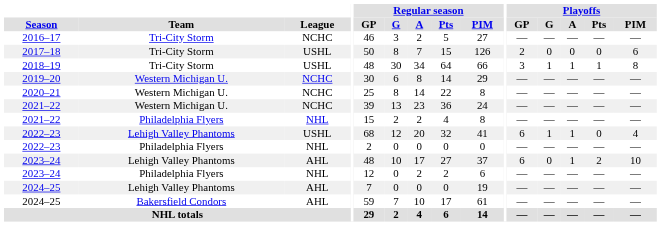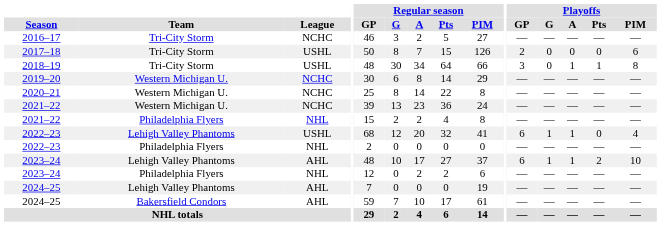 <table border="0" cellpadding="1" cellspacing="0" style="text-align:center; width:60em">
 <tr bgcolor="#e0e0e0">
 <th colspan="3" bgcolor="#ffffff"></th>
 <th rowspan="100" bgcolor="#ffffff"></th>
 <th colspan="5"><a href='#'>Regular season</a></th>
 <th rowspan="100" bgcolor="#ffffff"></th>
 <th colspan="5"><a href='#'>Playoffs</a></th>
 </tr>
 <tr bgcolor="#e0e0e0">
 <th><a href='#'>Season</a></th>
 <th>Team</th>
 <th>League</th>
 <th>GP</th>
 <th><a href='#'>G</a></th>
 <th><a href='#'>A</a></th>
 <th><a href='#'>Pts</a></th>
 <th><a href='#'>PIM</a></th>
 <th>GP</th>
 <th>G</th>
 <th>A</th>
 <th>Pts</th>
 <th>PIM</th>
 </tr>
 <tr>
 <td><a href='#'>2016–17</a></td>
 <td><a href='#'>Tri-City Storm</a></td>
 <td>NCHC</td>
 <td>46</td>
 <td>3</td>
 <td>2</td>
 <td>5</td>
 <td>27</td>
 <td>—</td>
 <td>—</td>
 <td>—</td>
 <td>—</td>
 <td>—</td>
 </tr>
 <tr bgcolor="f0f0f0">
 <td><a href='#'>2017–18</a></td>
 <td>Tri-City Storm</td>
 <td>USHL</td>
 <td>50</td>
 <td>8</td>
 <td>7</td>
 <td>15</td>
 <td>126</td>
 <td>2</td>
 <td>0</td>
 <td>0</td>
 <td>0</td>
 <td>6</td>
 </tr>
 <tr>
 <td><a href='#'>2018–19</a></td>
 <td>Tri-City Storm</td>
 <td>USHL</td>
 <td>48</td>
 <td>30</td>
 <td>34</td>
 <td>64</td>
 <td>66</td>
 <td>3</td>
-<td>1</td>
+<td>0</td>
 <td>1</td>
 <td>1</td>
 <td>8</td>
 </tr>
 <tr bgcolor="f0f0f0">
 <td><a href='#'>2019–20</a></td>
 <td><a href='#'>Western Michigan U.</a></td>
 <td><a href='#'>NCHC</a></td>
 <td>30</td>
 <td>6</td>
 <td>8</td>
 <td>14</td>
 <td>29</td>
 <td>—</td>
 <td>—</td>
 <td>—</td>
 <td>—</td>
 <td>—</td>
 </tr>
 <tr>
 <td><a href='#'>2020–21</a></td>
 <td>Western Michigan U.</td>
 <td>NCHC</td>
 <td>25</td>
 <td>8</td>
 <td>14</td>
 <td>22</td>
 <td>8</td>
 <td>—</td>
 <td>—</td>
 <td>—</td>
 <td>—</td>
 <td>—</td>
 </tr>
 <tr bgcolor="f0f0f0">
 <td><a href='#'>2021–22</a></td>
 <td>Western Michigan U.</td>
 <td>NCHC</td>
 <td>39</td>
 <td>13</td>
 <td>23</td>
 <td>36</td>
 <td>24</td>
 <td>—</td>
 <td>—</td>
 <td>—</td>
 <td>—</td>
 <td>—</td>
 </tr>
 <tr>
 <td><a href='#'>2021–22</a></td>
 <td><a href='#'>Philadelphia Flyers</a></td>
 <td><a href='#'>NHL</a></td>
 <td>15</td>
 <td>2</td>
 <td>2</td>
 <td>4</td>
 <td>8</td>
 <td>—</td>
 <td>—</td>
 <td>—</td>
 <td>—</td>
 <td>—</td>
 </tr>
 <tr bgcolor="f0f0f0">
 <td><a href='#'>2022–23</a></td>
 <td><a href='#'>Lehigh Valley Phantoms</a></td>
 <td>USHL</td>
 <td>68</td>
 <td>12</td>
 <td>20</td>
 <td>32</td>
 <td>41</td>
 <td>6</td>
 <td>1</td>
 <td>1</td>
 <td>0</td>
 <td>4</td>
 </tr>
 <tr>
 <td><a href='#'>2022–23</a></td>
 <td>Philadelphia Flyers</td>
 <td>NHL</td>
 <td>2</td>
 <td>0</td>
 <td>0</td>
 <td>0</td>
 <td>0</td>
 <td>—</td>
 <td>—</td>
 <td>—</td>
 <td>—</td>
 <td>—</td>
 </tr>
 <tr bgcolor="f0f0f0">
 <td><a href='#'>2023–24</a></td>
 <td>Lehigh Valley Phantoms</td>
 <td>AHL</td>
 <td>48</td>
 <td>10</td>
 <td>17</td>
 <td>27</td>
 <td>37</td>
 <td>6</td>
-<td>0</td>
+<td>1</td>
 <td>1</td>
 <td>2</td>
 <td>10</td>
 </tr>
 <tr>
 <td><a href='#'>2023–24</a></td>
 <td>Philadelphia Flyers</td>
 <td>NHL</td>
 <td>12</td>
 <td>0</td>
 <td>2</td>
 <td>2</td>
 <td>6</td>
 <td>—</td>
 <td>—</td>
 <td>—</td>
 <td>—</td>
 <td>—</td>
 </tr>
 <tr bgcolor="#f0f0f0">
 <td><a href='#'>2024–25</a></td>
 <td>Lehigh Valley Phantoms</td>
 <td>AHL</td>
 <td>7</td>
 <td>0</td>
 <td>0</td>
 <td>0</td>
 <td>19</td>
 <td>—</td>
 <td>—</td>
 <td>—</td>
 <td>—</td>
 <td>—</td>
 </tr>
 <tr>
 <td>2024–25</td>
 <td><a href='#'>Bakersfield Condors</a></td>
 <td>AHL</td>
 <td>59</td>
 <td>7</td>
 <td>10</td>
 <td>17</td>
 <td>61</td>
 <td>—</td>
 <td>—</td>
 <td>—</td>
 <td>—</td>
 <td>—</td>
 </tr>
 <tr bgcolor="#e0e0e0">
 <th colspan="3">NHL totals</th>
 <th>29</th>
 <th>2</th>
 <th>4</th>
 <th>6</th>
 <th>14</th>
 <th>—</th>
 <th>—</th>
 <th>—</th>
 <th>—</th>
 <th>—</th>
 </tr>
 </table>
